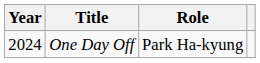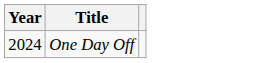 <table class="wikitable  plainrowheaders">
 <tr>
 <th scope="col">Year</th>
 <th scope="col">Title</th>
-<th scope="col">Role</th>
 <th scope="col" class="unsortable"></th>
 </tr>
 <tr>
 <td>2024</td>
 <td><em>One Day Off</em></td>
-<td>Park Ha-kyung</td>
 <td></td>
 </tr>
 </table>
